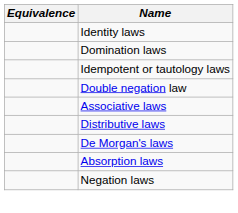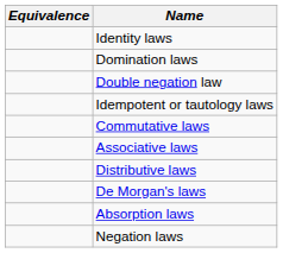 <table class="wikitable">
 <tr>
 <th><em>Equivalence</em></th>
 <th><em>Name</em></th>
 </tr>
 <tr>
 <td><br></td>
 <td>Identity laws</td>
 </tr>
 <tr>
 <td><br></td>
 <td>Domination laws</td>
 </tr>
 <tr>
+<td></td>
+<td><a href='#'>Double negation</a> law</td>
+</tr>
+<tr>
 <td><br></td>
 <td>Idempotent or tautology laws</td>
 </tr>
 <tr>
-<td></td>
-<td><a href='#'>Double negation</a> law</td>
+<td><br></td>
+<td><a href='#'>Commutative laws</a></td>
 </tr>
 <tr>
 <td><br></td>
 <td><a href='#'>Associative laws</a></td>
 </tr>
 <tr>
 <td><br></td>
 <td><a href='#'>Distributive laws</a></td>
 </tr>
 <tr>
 <td><br></td>
 <td><a href='#'>De Morgan's laws</a></td>
 </tr>
 <tr>
 <td><br></td>
 <td><a href='#'>Absorption laws</a></td>
 </tr>
 <tr>
 <td><br></td>
 <td>Negation laws</td>
 </tr>
 </table>
